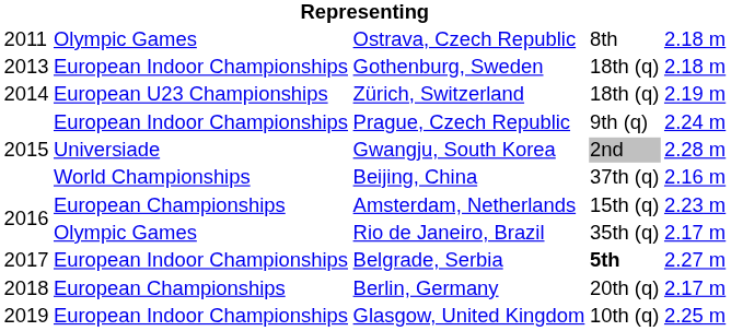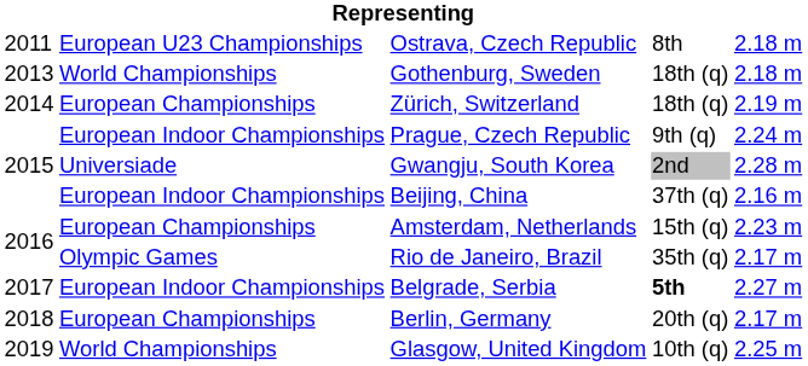 <table>
 <tr>
 <th colspan="5">Representing </th>
 </tr>
 <tr>
 <td>2011</td>
-<td><a href='#'>Olympic Games</a></td>
+<td><a href='#'>European U23 Championships</a></td>
 <td><a href='#'>Ostrava, Czech Republic</a></td>
 <td>8th</td>
 <td><a href='#'>2.18 m</a></td>
 </tr>
 <tr>
 <td>2013</td>
-<td><a href='#'>European Indoor Championships</a></td>
+<td><a href='#'>World Championships</a></td>
 <td><a href='#'>Gothenburg, Sweden</a></td>
 <td>18th (q)</td>
 <td><a href='#'>2.18 m</a></td>
 </tr>
 <tr>
 <td>2014</td>
-<td><a href='#'>European U23 Championships</a></td>
+<td><a href='#'>European Championships</a></td>
 <td><a href='#'>Zürich, Switzerland</a></td>
 <td>18th (q)</td>
 <td><a href='#'>2.19 m</a></td>
 </tr>
 <tr>
 <td rowspan=3>2015</td>
 <td><a href='#'>European Indoor Championships</a></td>
 <td><a href='#'>Prague, Czech Republic</a></td>
 <td>9th (q)</td>
 <td><a href='#'>2.24 m</a></td>
 </tr>
 <tr>
 <td><a href='#'>Universiade</a></td>
 <td><a href='#'>Gwangju, South Korea</a></td>
 <td bgcolor=silver>2nd</td>
 <td><a href='#'>2.28 m</a></td>
 </tr>
 <tr>
-<td><a href='#'>World Championships</a></td>
+<td><a href='#'>European Indoor Championships</a></td>
 <td><a href='#'>Beijing, China</a></td>
 <td>37th (q)</td>
 <td><a href='#'>2.16 m</a></td>
 </tr>
 <tr>
 <td rowspan=2>2016</td>
 <td><a href='#'>European Championships</a></td>
 <td><a href='#'>Amsterdam, Netherlands</a></td>
 <td>15th (q)</td>
 <td><a href='#'>2.23 m</a></td>
 </tr>
 <tr>
 <td><a href='#'>Olympic Games</a></td>
 <td><a href='#'>Rio de Janeiro, Brazil</a></td>
 <td>35th (q)</td>
 <td><a href='#'>2.17 m</a></td>
 </tr>
 <tr>
 <td>2017</td>
 <td><a href='#'>European Indoor Championships</a></td>
 <td><a href='#'>Belgrade, Serbia</a></td>
 <td><strong>5th</strong></td>
 <td><a href='#'>2.27 m</a></td>
 </tr>
 <tr>
 <td>2018</td>
 <td><a href='#'>European Championships</a></td>
 <td><a href='#'>Berlin, Germany</a></td>
 <td>20th (q)</td>
 <td><a href='#'>2.17 m</a></td>
 </tr>
 <tr>
 <td>2019</td>
-<td><a href='#'>European Indoor Championships</a></td>
+<td><a href='#'>World Championships</a></td>
 <td><a href='#'>Glasgow, United Kingdom</a></td>
 <td>10th (q)</td>
 <td><a href='#'>2.25 m</a></td>
 </tr>
 </table>
